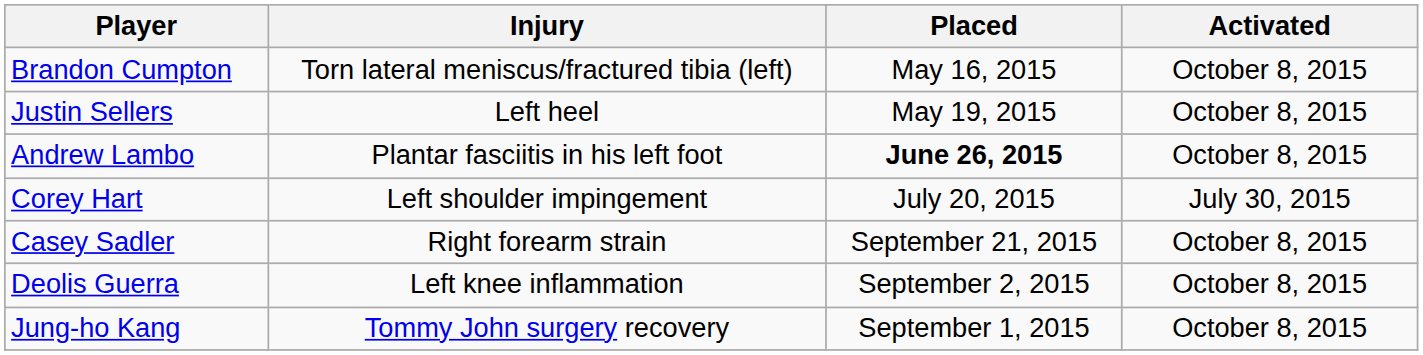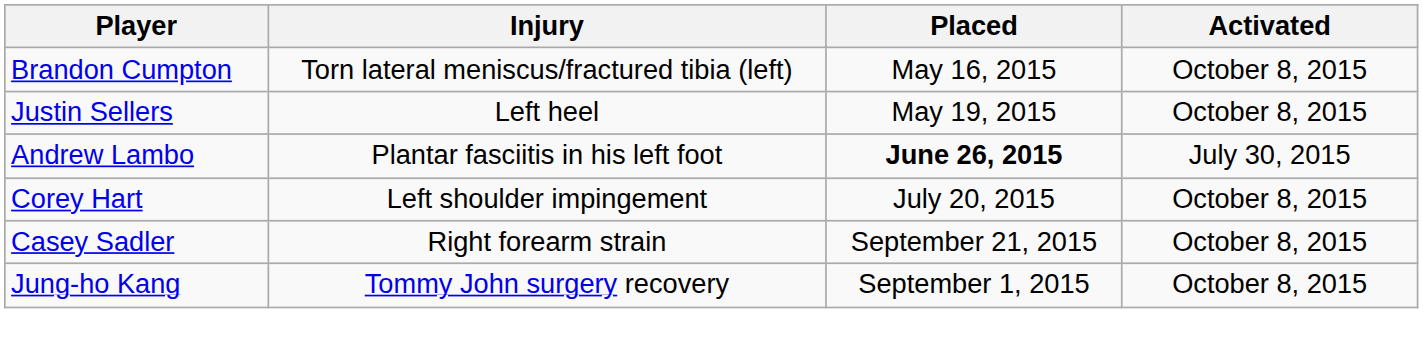 <table class="wikitable" style="width:52em; border:0; text-align:center;">
 <tr>
 <th width=16%>Player</th>
 <th width=34% class=unsortable>Injury</th>
 <th width=18% class=unsortable>Placed</th>
 <th width=18% class=unsortable>Activated</th>
 </tr>
 <tr>
 <td align=left><a href='#'>Brandon Cumpton</a></td>
 <td>Torn lateral meniscus/fractured tibia (left)</td>
 <td>May 16, 2015</td>
 <td>October 8, 2015</td>
 </tr>
 <tr>
 <td align=left><a href='#'>Justin Sellers</a></td>
 <td>Left heel</td>
 <td>May 19, 2015</td>
 <td>October 8, 2015</td>
 </tr>
 <tr>
 <td align=left><a href='#'>Andrew Lambo</a></td>
 <td>Plantar fasciitis in his left foot</td>
 <td><strong>June 26, 2015</strong></td>
-<td>October 8, 2015</td>
+<td>July 30, 2015</td>
 </tr>
 <tr>
 <td align=left><a href='#'>Corey Hart</a></td>
 <td>Left shoulder impingement</td>
 <td>July 20, 2015</td>
-<td>July 30, 2015</td>
+<td>October 8, 2015</td>
 </tr>
 <tr>
 <td align=left><a href='#'>Casey Sadler</a></td>
 <td>Right forearm strain</td>
 <td>September 21, 2015</td>
-<td>October 8, 2015</td>
-</tr>
-<tr>
-<td align=left><a href='#'>Deolis Guerra</a></td>
-<td>Left knee inflammation</td>
-<td>September 2, 2015</td>
 <td>October 8, 2015</td>
 </tr>
 <tr>
 <td align=left><a href='#'>Jung-ho Kang</a></td>
 <td><a href='#'>Tommy John surgery</a> recovery</td>
 <td>September 1, 2015</td>
 <td>October 8, 2015</td>
 </tr>
 <tr>
 </tr>
 </table>
